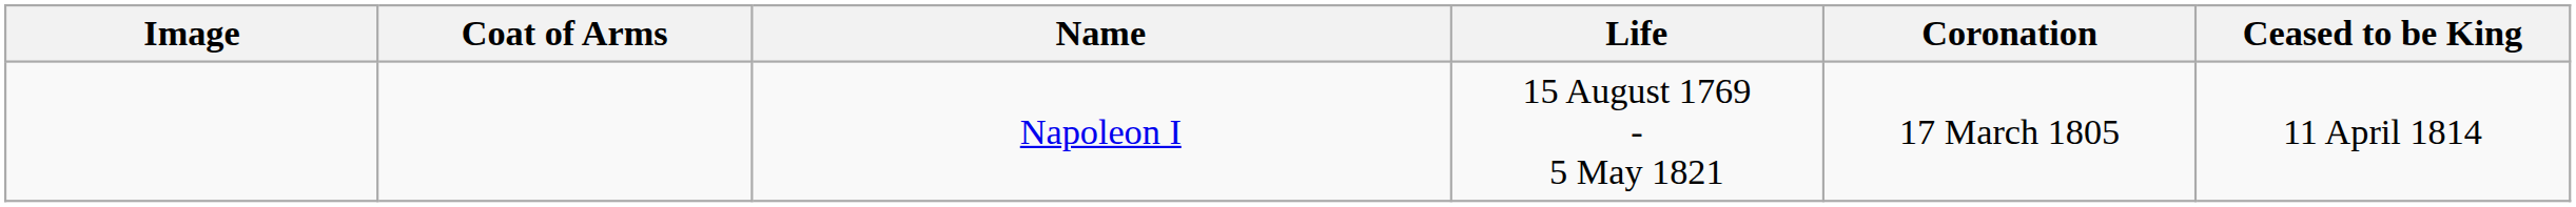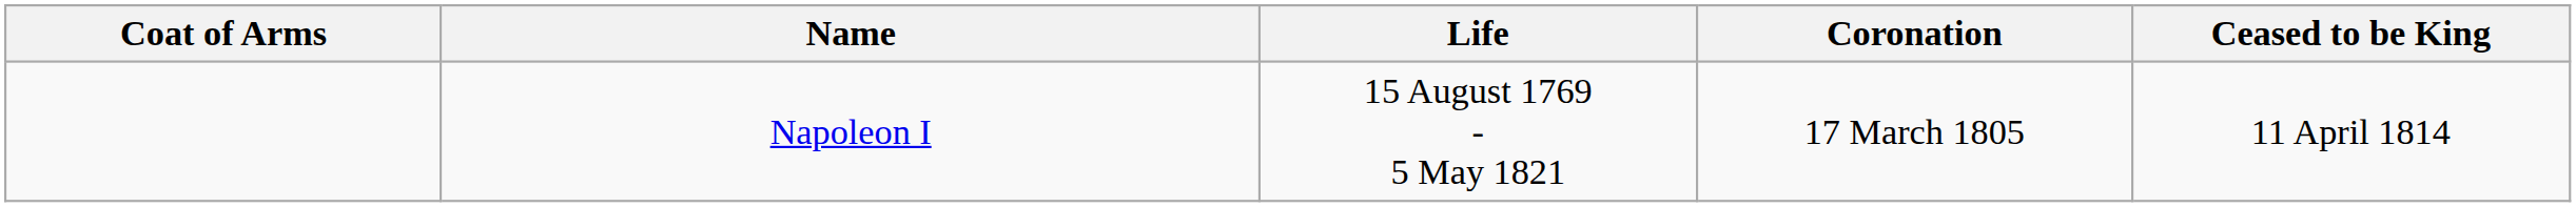 <table width=90% class="wikitable">
 <tr>
-<th width=8%>Image</th>
 <th width=8%>Coat of Arms</th>
 <th width=15%>Name</th>
 <th width=8%>Life</th>
 <th width=8%>Coronation</th>
 <th width=8%>Ceased to be King</th>
 </tr>
 <tr>
 <td></td>
-<td></td>
 <td align="center"><a href='#'>Napoleon I</a></td>
 <td align="center">15 August 1769<br>-<br>5 May 1821</td>
 <td align="center">17 March 1805</td>
 <td align="center">11 April 1814</td>
 </tr>
 </table>
